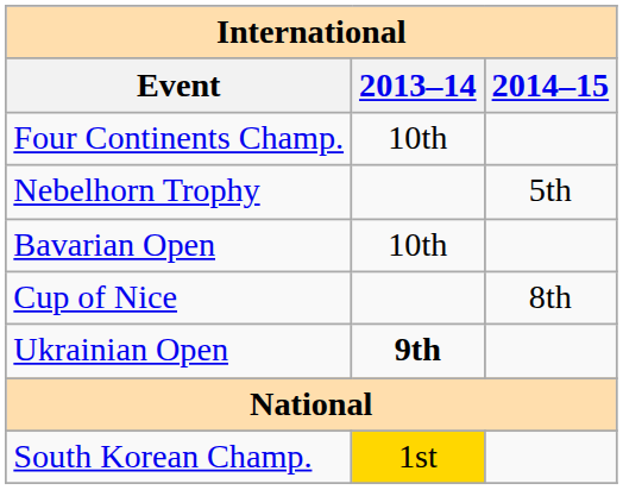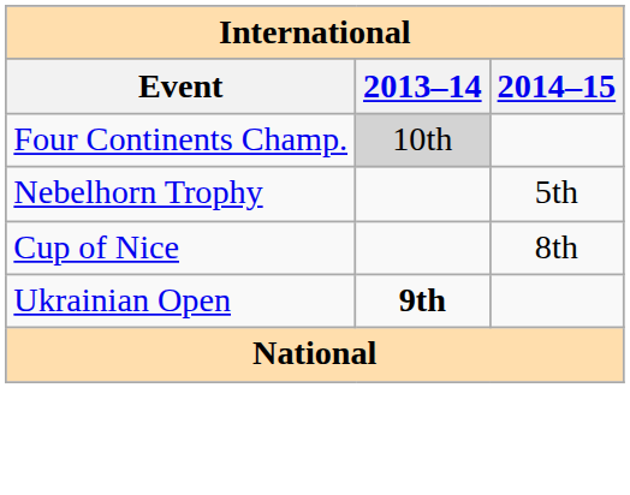 <table class="wikitable" style="text-align:center">
 <tr>
 <th style="background-color: #ffdead; " colspan=3 align=center>International</th>
 </tr>
 <tr>
 <th>Event</th>
 <th><a href='#'>2013–14</a></th>
 <th><a href='#'>2014–15</a></th>
 </tr>
 <tr>
 <td align=left><a href='#'>Four Continents Champ.</a></td>
-<td>10th</td>
+<td style="background: lightgrey;">10th</td>
 <td></td>
 </tr>
 <tr>
 <td align=left> <a href='#'>Nebelhorn Trophy</a></td>
 <td></td>
 <td>5th</td>
-</tr>
-<tr>
-<td align=left><a href='#'>Bavarian Open</a></td>
-<td>10th</td>
-<td></td>
 </tr>
 <tr>
 <td align=left><a href='#'>Cup of Nice</a></td>
 <td></td>
 <td>8th</td>
 </tr>
 <tr>
 <td align=left><a href='#'>Ukrainian Open</a></td>
 <td><strong>9th</strong></td>
 <td></td>
 </tr>
 <tr>
 <th style="background-color: #ffdead; " colspan=3 align=center>National</th>
 </tr>
-<tr>
-<td align=left><a href='#'>South Korean Champ.</a></td>
-<td bgcolor=gold>1st</td>
-<td></td>
-</tr>
 </table>
